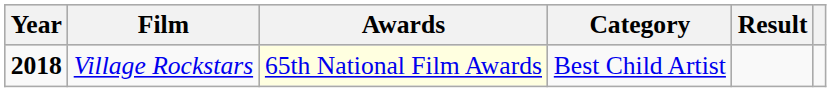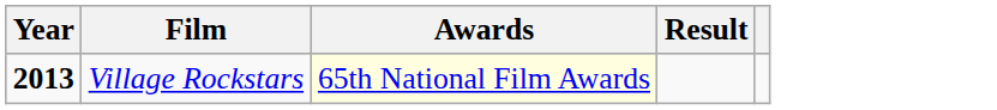 <table class="wikitable">
 <tr>
 <th>Year</th>
 <th>Film</th>
 <th>Awards</th>
-<th>Category</th>
 <th>Result</th>
 <th></th>
 </tr>
 <tr>
-<td><strong>2018</strong></td>
+<td><strong>2013</strong></td>
 <td><em><a href='#'>Village Rockstars</a></em></td>
 <td style="background: lightyellow;"><a href='#'>65th National Film Awards</a></td>
-<td><a href='#'>Best Child Artist</a></td>
 <td></td>
 <td></td>
 </tr>
 </table>
